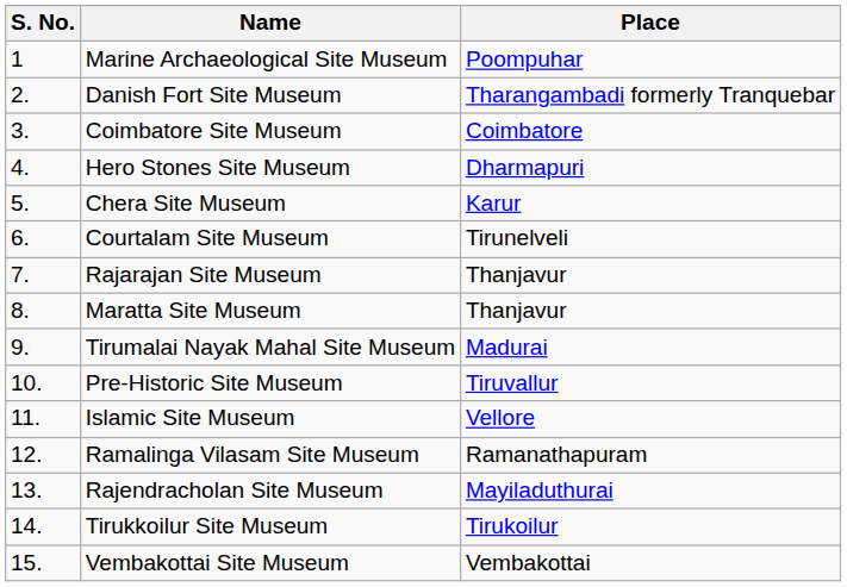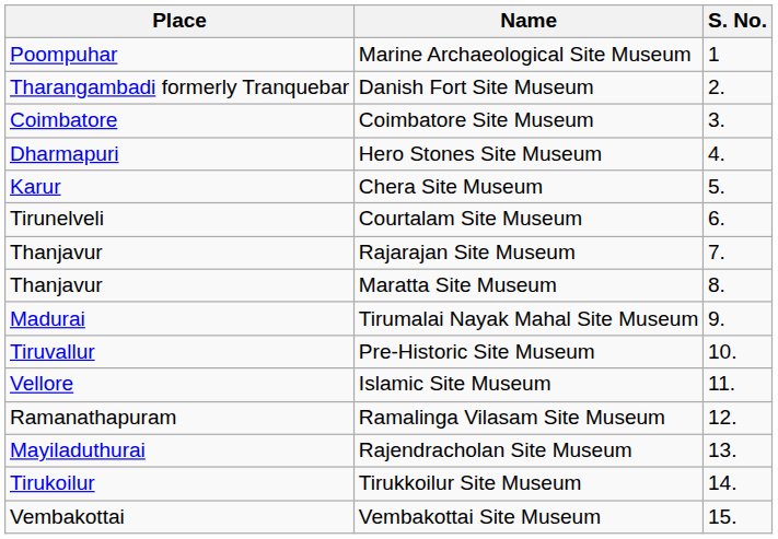 <table class="wikitable">
 <tr>
+<th>Place</th>
+<th>Name</th>
 <th>S. No.</th>
-<th>Name</th>
-<th>Place</th>
 </tr>
 <tr>
+<td><a href='#'>Poompuhar</a></td>
+<td>Marine Archaeological Site Museum</td>
 <td>1</td>
-<td>Marine Archaeological Site Museum</td>
-<td><a href='#'>Poompuhar</a></td>
 </tr>
 <tr>
+<td><a href='#'>Tharangambadi</a> formerly Tranquebar</td>
+<td>Danish Fort Site Museum</td>
 <td>2.</td>
-<td>Danish Fort Site Museum</td>
-<td><a href='#'>Tharangambadi</a> formerly Tranquebar</td>
 </tr>
 <tr>
+<td><a href='#'>Coimbatore</a></td>
+<td>Coimbatore Site Museum</td>
 <td>3.</td>
-<td>Coimbatore Site Museum</td>
-<td><a href='#'>Coimbatore</a></td>
 </tr>
 <tr>
+<td><a href='#'>Dharmapuri</a></td>
+<td>Hero Stones Site Museum</td>
 <td>4.</td>
-<td>Hero Stones Site Museum</td>
-<td><a href='#'>Dharmapuri</a></td>
 </tr>
 <tr>
+<td><a href='#'>Karur</a></td>
+<td>Chera Site Museum</td>
 <td>5.</td>
-<td>Chera Site Museum</td>
-<td><a href='#'>Karur</a></td>
 </tr>
 <tr>
+<td>Tirunelveli</td>
+<td>Courtalam Site Museum</td>
 <td>6.</td>
-<td>Courtalam Site Museum</td>
-<td>Tirunelveli</td>
 </tr>
 <tr>
+<td>Thanjavur</td>
+<td>Rajarajan Site Museum</td>
 <td>7.</td>
-<td>Rajarajan Site Museum</td>
-<td>Thanjavur</td>
 </tr>
 <tr>
+<td>Thanjavur</td>
+<td>Maratta Site Museum</td>
 <td>8.</td>
-<td>Maratta Site Museum</td>
-<td>Thanjavur</td>
 </tr>
 <tr>
+<td><a href='#'>Madurai</a></td>
+<td>Tirumalai Nayak Mahal Site Museum</td>
 <td>9.</td>
-<td>Tirumalai Nayak Mahal Site Museum</td>
-<td><a href='#'>Madurai</a></td>
 </tr>
 <tr>
+<td><a href='#'>Tiruvallur</a></td>
+<td>Pre-Historic Site Museum</td>
 <td>10.</td>
-<td>Pre-Historic Site Museum</td>
-<td><a href='#'>Tiruvallur</a></td>
 </tr>
 <tr>
+<td><a href='#'>Vellore</a></td>
+<td>Islamic Site Museum</td>
 <td>11.</td>
-<td>Islamic Site Museum</td>
-<td><a href='#'>Vellore</a></td>
 </tr>
 <tr>
+<td>Ramanathapuram</td>
+<td>Ramalinga Vilasam Site Museum</td>
 <td>12.</td>
-<td>Ramalinga Vilasam Site Museum</td>
-<td>Ramanathapuram</td>
 </tr>
 <tr>
+<td><a href='#'>Mayiladuthurai</a></td>
+<td>Rajendracholan Site Museum</td>
 <td>13.</td>
-<td>Rajendracholan Site Museum</td>
-<td><a href='#'>Mayiladuthurai</a></td>
 </tr>
 <tr>
+<td><a href='#'>Tirukoilur</a></td>
+<td>Tirukkoilur Site Museum</td>
 <td>14.</td>
-<td>Tirukkoilur Site Museum</td>
-<td><a href='#'>Tirukoilur</a></td>
 </tr>
 <tr>
+<td>Vembakottai</td>
+<td>Vembakottai Site Museum</td>
 <td>15.</td>
-<td>Vembakottai Site Museum</td>
-<td>Vembakottai</td>
 </tr>
 </table>
